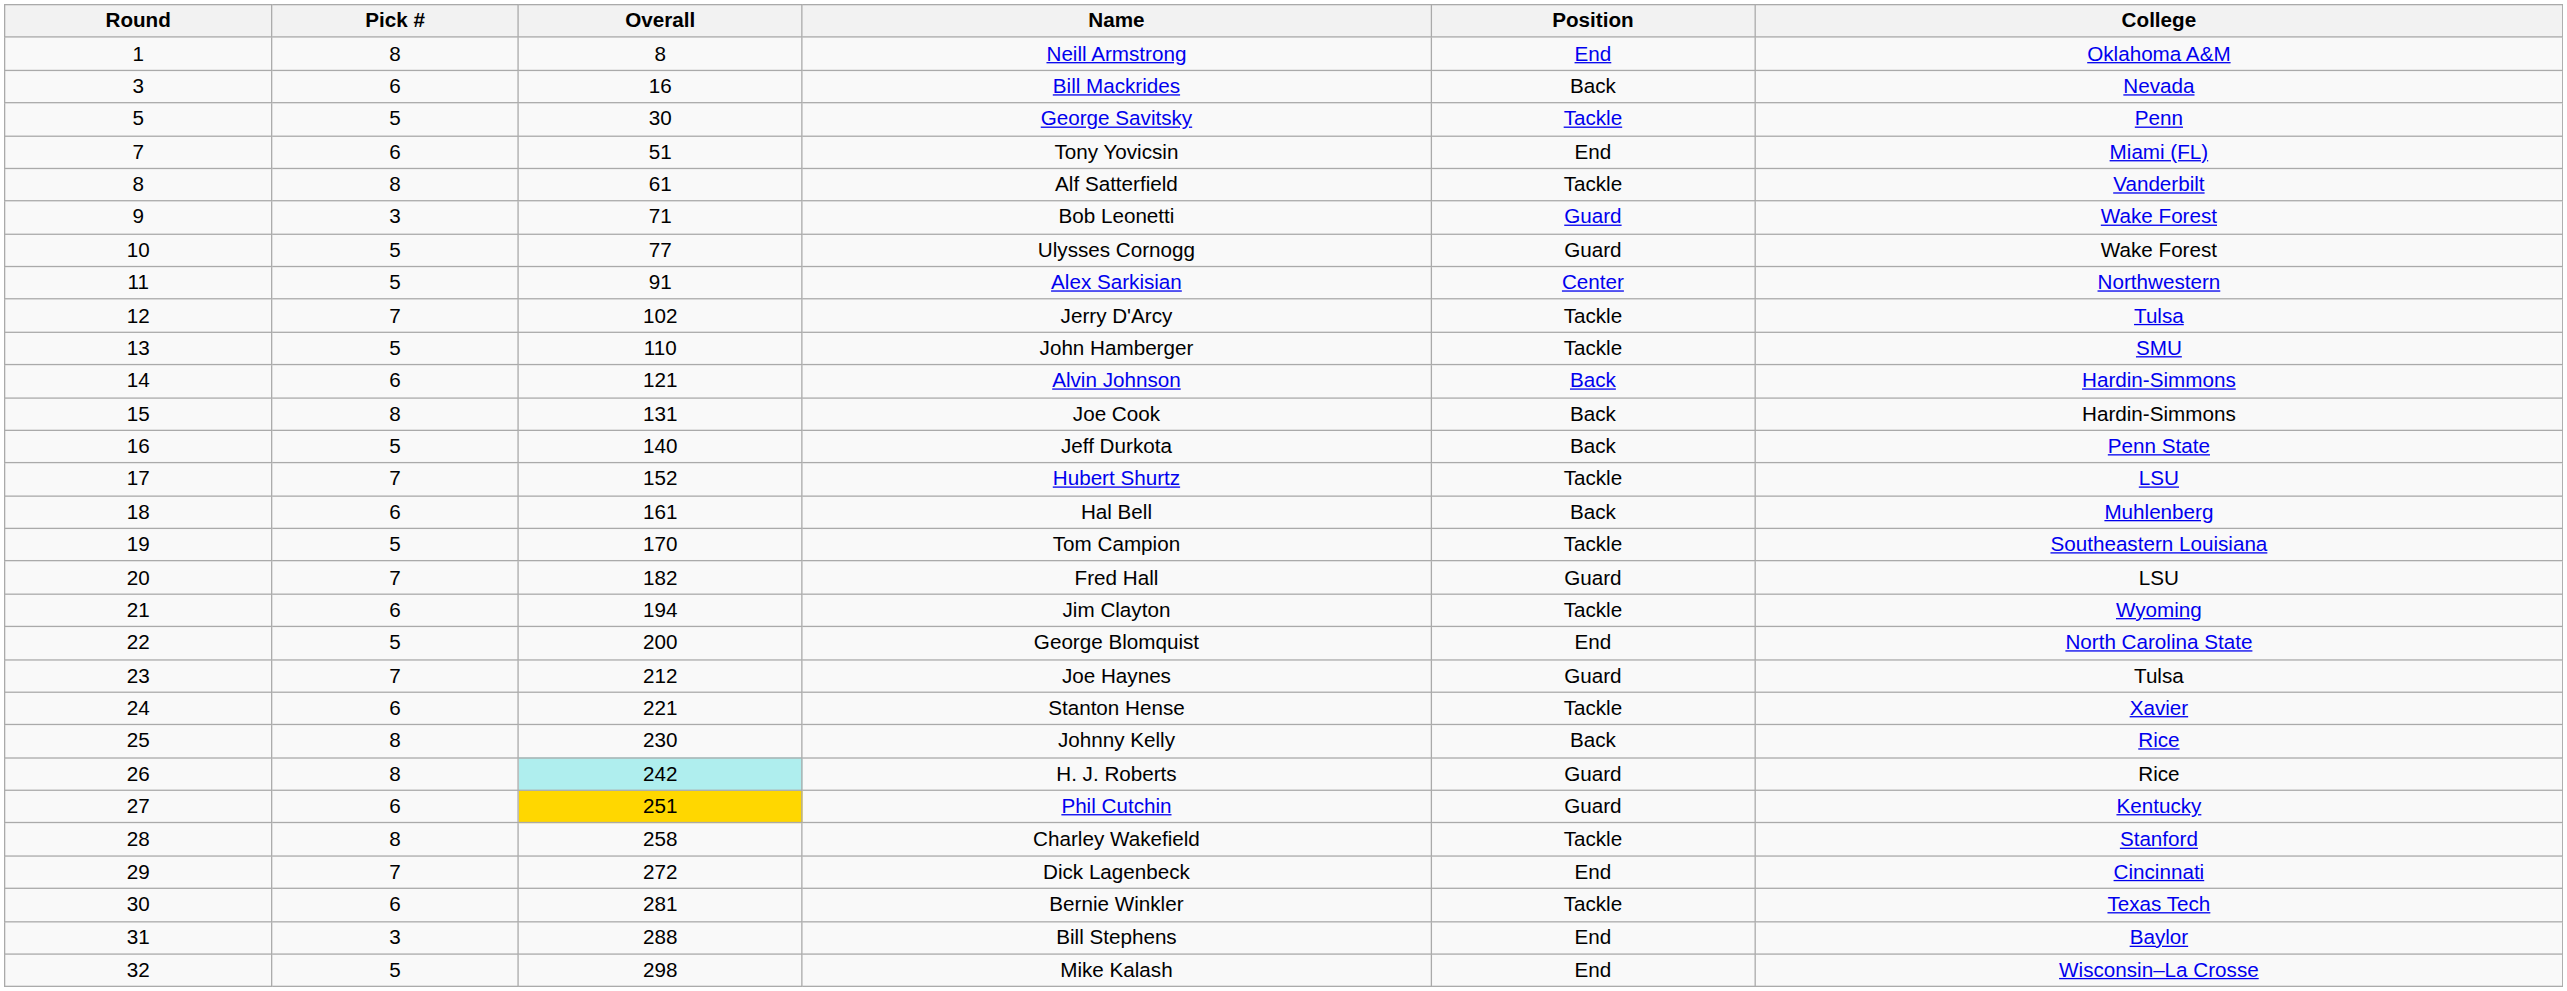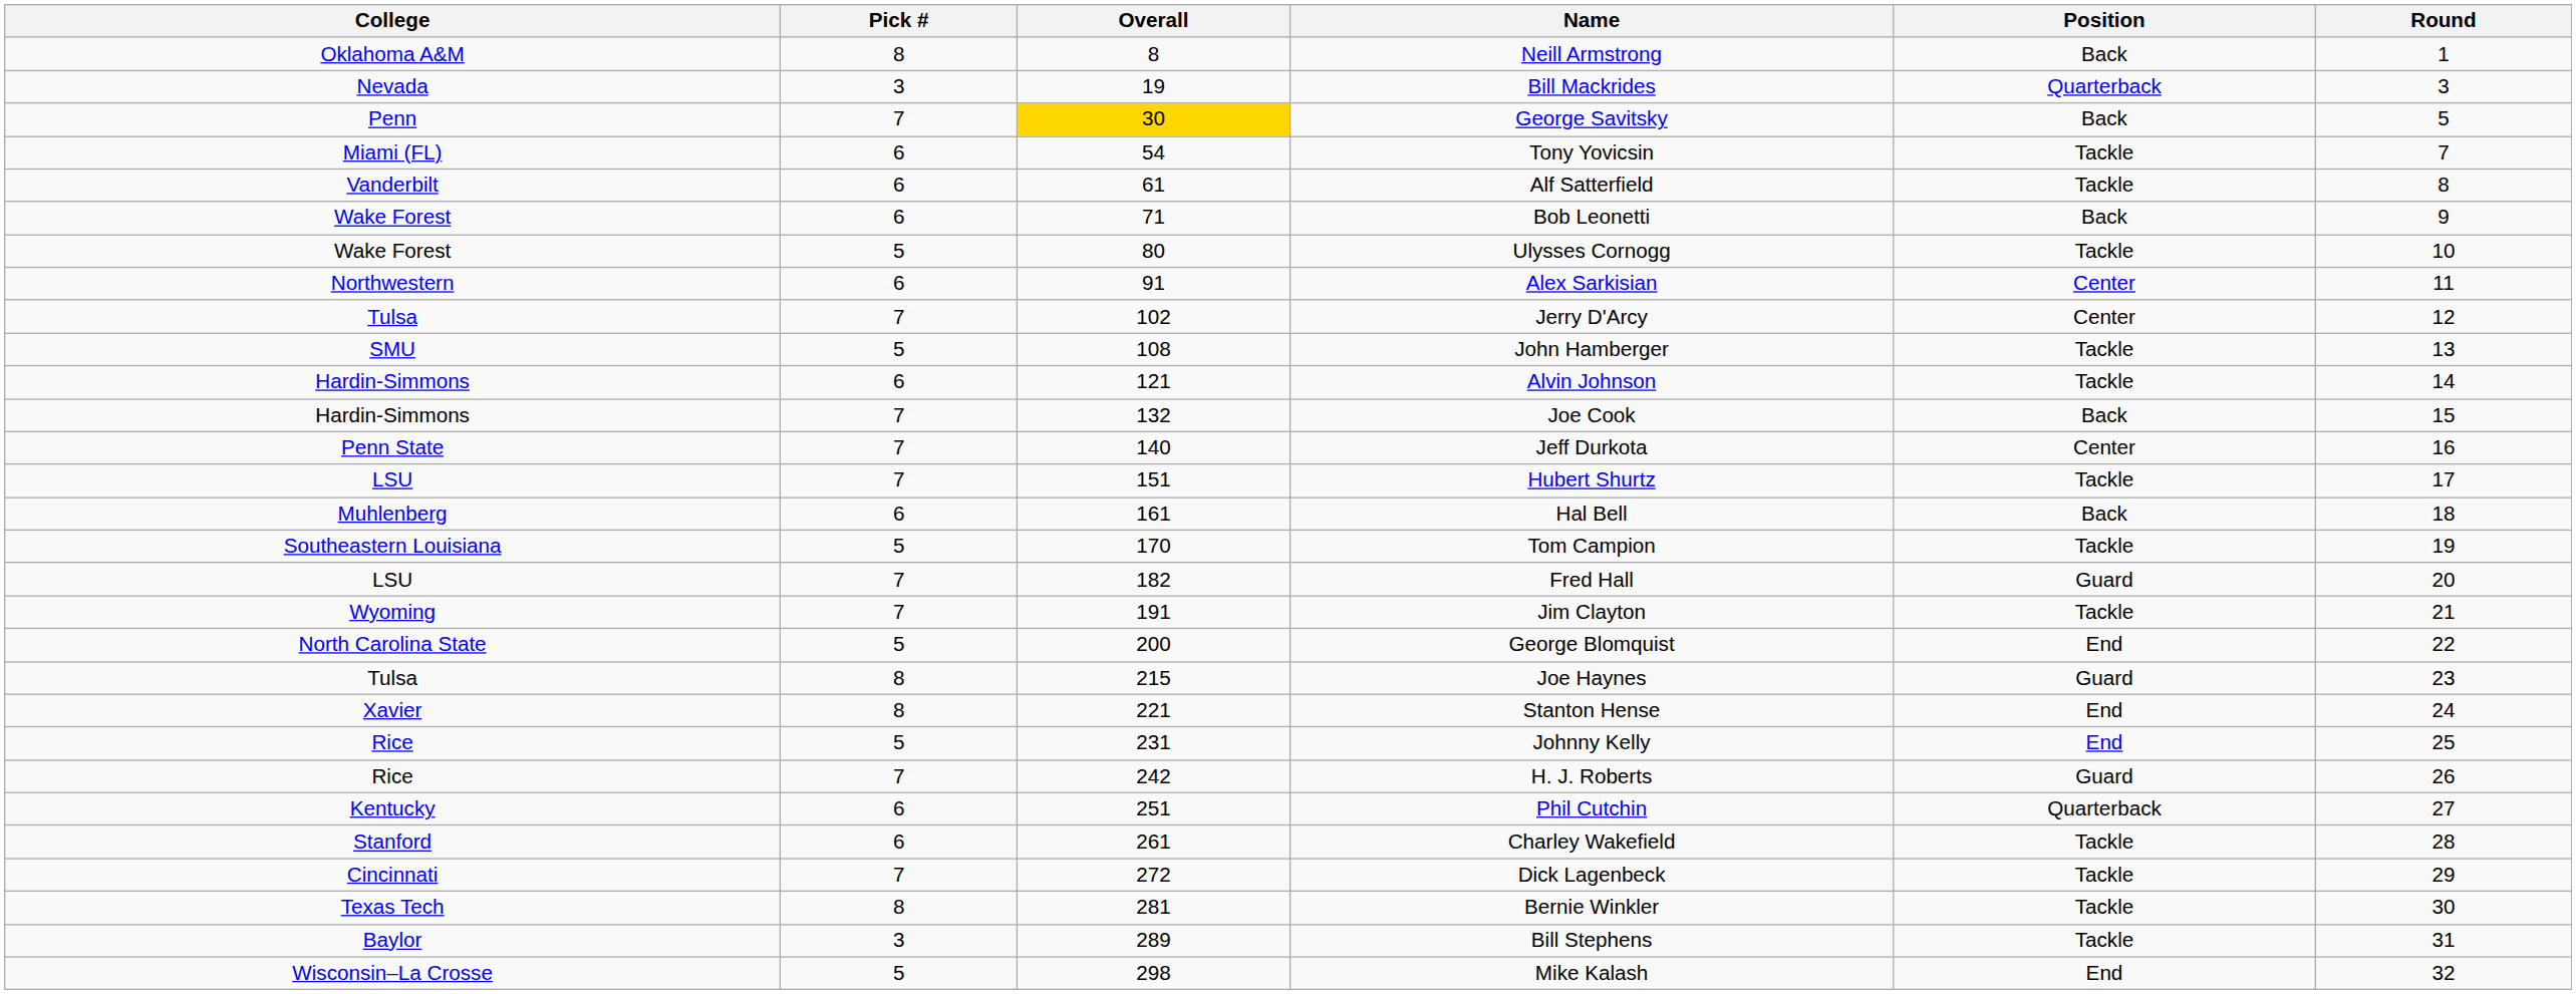 <table class="wikitable sortable sortable" style="width: 100%; text-align:center">
 <tr>
-<th>Round</th>
+<th>College</th>
 <th>Pick #</th>
 <th>Overall</th>
 <th>Name</th>
 <th>Position</th>
-<th>College</th>
+<th>Round</th>
 </tr>
 <tr>
-<td>1</td>
+<td><a href='#'>Oklahoma A&M</a></td>
 <td>8</td>
 <td>8</td>
 <td><a href='#'>Neill Armstrong</a></td>
-<td><a href='#'>End</a></td>
-<td><a href='#'>Oklahoma A&M</a></td>
+<td>Back</td>
+<td>1</td>
 </tr>
 <tr>
+<td><a href='#'>Nevada</a></td>
 <td>3</td>
-<td>6</td>
-<td>16</td>
+<td>19</td>
 <td><a href='#'>Bill Mackrides</a></td>
-<td>Back</td>
-<td><a href='#'>Nevada</a></td>
+<td><a href='#'>Quarterback</a></td>
+<td>3</td>
 </tr>
 <tr>
+<td><a href='#'>Penn</a></td>
+<td>7</td>
+<td style="background: gold;">30</td>
+<td><a href='#'>George Savitsky</a></td>
+<td>Back</td>
 <td>5</td>
-<td>5</td>
-<td>30</td>
-<td><a href='#'>George Savitsky</a></td>
-<td><a href='#'>Tackle</a></td>
-<td><a href='#'>Penn</a></td>
 </tr>
 <tr>
+<td><a href='#'>Miami (FL)</a></td>
+<td>6</td>
+<td>54</td>
+<td>Tony Yovicsin</td>
+<td>Tackle</td>
 <td>7</td>
-<td>6</td>
-<td>51</td>
-<td>Tony Yovicsin</td>
-<td>End</td>
-<td><a href='#'>Miami (FL)</a></td>
 </tr>
 <tr>
-<td>8</td>
-<td>8</td>
+<td><a href='#'>Vanderbilt</a></td>
+<td>6</td>
 <td>61</td>
 <td>Alf Satterfield</td>
 <td>Tackle</td>
-<td><a href='#'>Vanderbilt</a></td>
+<td>8</td>
 </tr>
 <tr>
-<td>9</td>
-<td>3</td>
+<td><a href='#'>Wake Forest</a></td>
+<td>6</td>
 <td>71</td>
 <td>Bob Leonetti</td>
-<td><a href='#'>Guard</a></td>
-<td><a href='#'>Wake Forest</a></td>
+<td>Back</td>
+<td>9</td>
 </tr>
 <tr>
+<td>Wake Forest</td>
+<td>5</td>
+<td>80</td>
+<td>Ulysses Cornogg</td>
+<td>Tackle</td>
 <td>10</td>
-<td>5</td>
-<td>77</td>
-<td>Ulysses Cornogg</td>
-<td>Guard</td>
-<td>Wake Forest</td>
 </tr>
 <tr>
-<td>11</td>
-<td>5</td>
+<td><a href='#'>Northwestern</a></td>
+<td>6</td>
 <td>91</td>
 <td><a href='#'>Alex Sarkisian</a></td>
 <td><a href='#'>Center</a></td>
-<td><a href='#'>Northwestern</a></td>
+<td>11</td>
 </tr>
 <tr>
-<td>12</td>
+<td><a href='#'>Tulsa</a></td>
 <td>7</td>
 <td>102</td>
 <td>Jerry D'Arcy</td>
-<td>Tackle</td>
-<td><a href='#'>Tulsa</a></td>
+<td>Center</td>
+<td>12</td>
 </tr>
 <tr>
-<td>13</td>
+<td><a href='#'>SMU</a></td>
 <td>5</td>
-<td>110</td>
+<td>108</td>
 <td>John Hamberger</td>
 <td>Tackle</td>
-<td><a href='#'>SMU</a></td>
+<td>13</td>
 </tr>
 <tr>
-<td>14</td>
+<td><a href='#'>Hardin-Simmons</a></td>
 <td>6</td>
 <td>121</td>
 <td><a href='#'>Alvin Johnson</a></td>
-<td><a href='#'>Back</a></td>
-<td><a href='#'>Hardin-Simmons</a></td>
+<td>Tackle</td>
+<td>14</td>
 </tr>
 <tr>
-<td>15</td>
-<td>8</td>
-<td>131</td>
+<td>Hardin-Simmons</td>
+<td>7</td>
+<td>132</td>
 <td>Joe Cook</td>
 <td>Back</td>
-<td>Hardin-Simmons</td>
+<td>15</td>
 </tr>
 <tr>
-<td>16</td>
-<td>5</td>
+<td><a href='#'>Penn State</a></td>
+<td>7</td>
 <td>140</td>
 <td>Jeff Durkota</td>
-<td>Back</td>
-<td><a href='#'>Penn State</a></td>
+<td>Center</td>
+<td>16</td>
 </tr>
 <tr>
-<td>17</td>
+<td><a href='#'>LSU</a></td>
 <td>7</td>
-<td>152</td>
+<td>151</td>
 <td><a href='#'>Hubert Shurtz</a></td>
 <td>Tackle</td>
-<td><a href='#'>LSU</a></td>
+<td>17</td>
 </tr>
 <tr>
-<td>18</td>
+<td><a href='#'>Muhlenberg</a></td>
 <td>6</td>
 <td>161</td>
 <td>Hal Bell</td>
 <td>Back</td>
-<td><a href='#'>Muhlenberg</a></td>
+<td>18</td>
 </tr>
 <tr>
-<td>19</td>
+<td><a href='#'>Southeastern Louisiana</a></td>
 <td>5</td>
 <td>170</td>
 <td>Tom Campion</td>
 <td>Tackle</td>
-<td><a href='#'>Southeastern Louisiana</a></td>
+<td>19</td>
 </tr>
 <tr>
-<td>20</td>
+<td>LSU</td>
 <td>7</td>
 <td>182</td>
 <td>Fred Hall</td>
 <td>Guard</td>
-<td>LSU</td>
+<td>20</td>
 </tr>
 <tr>
-<td>21</td>
-<td>6</td>
-<td>194</td>
+<td><a href='#'>Wyoming</a></td>
+<td>7</td>
+<td>191</td>
 <td>Jim Clayton</td>
 <td>Tackle</td>
-<td><a href='#'>Wyoming</a></td>
+<td>21</td>
 </tr>
 <tr>
-<td>22</td>
+<td><a href='#'>North Carolina State</a></td>
 <td>5</td>
 <td>200</td>
 <td>George Blomquist</td>
 <td>End</td>
-<td><a href='#'>North Carolina State</a></td>
+<td>22</td>
 </tr>
 <tr>
-<td>23</td>
-<td>7</td>
-<td>212</td>
+<td>Tulsa</td>
+<td>8</td>
+<td>215</td>
 <td>Joe Haynes</td>
 <td>Guard</td>
-<td>Tulsa</td>
+<td>23</td>
 </tr>
 <tr>
-<td>24</td>
-<td>6</td>
+<td><a href='#'>Xavier</a></td>
+<td>8</td>
 <td>221</td>
 <td>Stanton Hense</td>
-<td>Tackle</td>
-<td><a href='#'>Xavier</a></td>
+<td>End</td>
+<td>24</td>
 </tr>
 <tr>
+<td><a href='#'>Rice</a></td>
+<td>5</td>
+<td>231</td>
+<td>Johnny Kelly</td>
+<td><a href='#'>End</a></td>
 <td>25</td>
-<td>8</td>
-<td>230</td>
-<td>Johnny Kelly</td>
-<td>Back</td>
-<td><a href='#'>Rice</a></td>
 </tr>
 <tr>
-<td>26</td>
-<td>8</td>
-<td style="background: paleturquoise;">242</td>
+<td>Rice</td>
+<td>7</td>
+<td>242</td>
 <td>H. J. Roberts</td>
 <td>Guard</td>
-<td>Rice</td>
+<td>26</td>
 </tr>
 <tr>
+<td><a href='#'>Kentucky</a></td>
+<td>6</td>
+<td>251</td>
+<td><a href='#'>Phil Cutchin</a></td>
+<td>Quarterback</td>
 <td>27</td>
-<td>6</td>
-<td style="background: gold;">251</td>
-<td><a href='#'>Phil Cutchin</a></td>
-<td>Guard</td>
-<td><a href='#'>Kentucky</a></td>
 </tr>
 <tr>
-<td>28</td>
-<td>8</td>
-<td>258</td>
+<td><a href='#'>Stanford</a></td>
+<td>6</td>
+<td>261</td>
 <td>Charley Wakefield</td>
 <td>Tackle</td>
-<td><a href='#'>Stanford</a></td>
+<td>28</td>
 </tr>
 <tr>
-<td>29</td>
+<td><a href='#'>Cincinnati</a></td>
 <td>7</td>
 <td>272</td>
 <td>Dick Lagenbeck</td>
-<td>End</td>
-<td><a href='#'>Cincinnati</a></td>
+<td>Tackle</td>
+<td>29</td>
 </tr>
 <tr>
-<td>30</td>
-<td>6</td>
+<td><a href='#'>Texas Tech</a></td>
+<td>8</td>
 <td>281</td>
 <td>Bernie Winkler</td>
 <td>Tackle</td>
-<td><a href='#'>Texas Tech</a></td>
+<td>30</td>
 </tr>
 <tr>
+<td><a href='#'>Baylor</a></td>
+<td>3</td>
+<td>289</td>
+<td>Bill Stephens</td>
+<td>Tackle</td>
 <td>31</td>
-<td>3</td>
-<td>288</td>
-<td>Bill Stephens</td>
-<td>End</td>
-<td><a href='#'>Baylor</a></td>
 </tr>
 <tr>
-<td>32</td>
+<td><a href='#'>Wisconsin–La Crosse</a></td>
 <td>5</td>
 <td>298</td>
 <td>Mike Kalash</td>
 <td>End</td>
-<td><a href='#'>Wisconsin–La Crosse</a></td>
+<td>32</td>
 </tr>
 </table>
